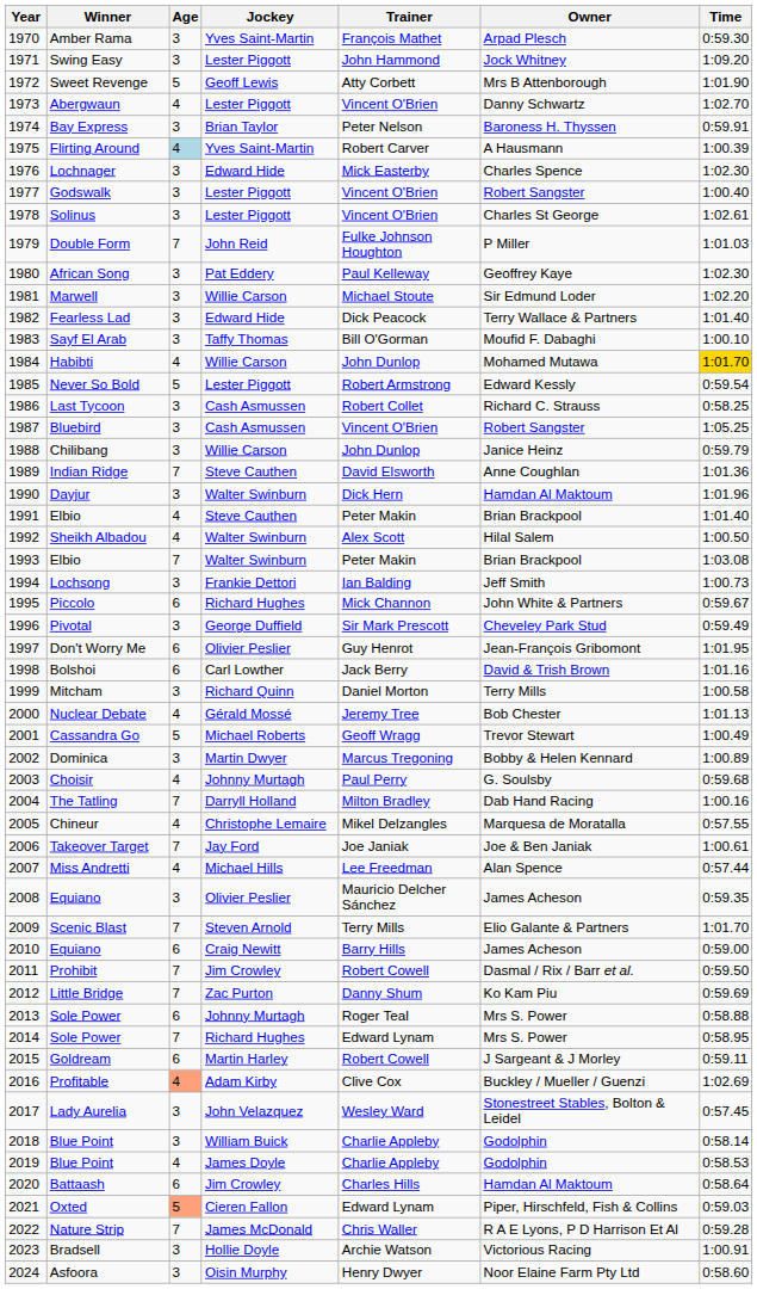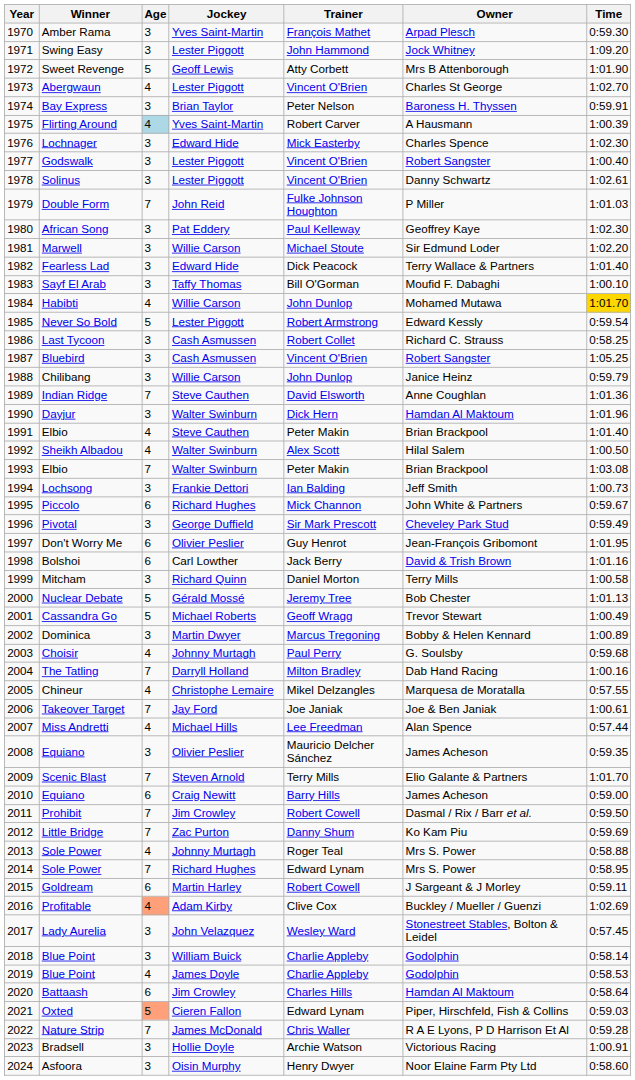 <table class="wikitable sortable" style="font-size:90%">
 <tr>
 <th width="36px">Year<br></th>
 <th width="120px">Winner<br></th>
 <th>Age<br></th>
 <th width="135px">Jockey<br></th>
 <th width="140px">Trainer<br></th>
 <th width="220px">Owner<br></th>
 <th>Time<br></th>
 </tr>
 <tr>
 <td>1970</td>
 <td>Amber Rama</td>
 <td>3</td>
 <td><a href='#'>Yves Saint-Martin</a></td>
 <td><a href='#'>François Mathet</a></td>
 <td><a href='#'>Arpad Plesch</a></td>
 <td>0:59.30</td>
 </tr>
 <tr>
 <td>1971</td>
 <td>Swing Easy</td>
 <td>3</td>
 <td><a href='#'>Lester Piggott</a></td>
 <td><a href='#'>John Hammond</a></td>
 <td><a href='#'>Jock Whitney</a></td>
 <td>1:09.20</td>
 </tr>
 <tr>
 <td>1972</td>
 <td>Sweet Revenge</td>
 <td>5</td>
 <td><a href='#'>Geoff Lewis</a></td>
 <td>Atty Corbett</td>
 <td>Mrs B Attenborough</td>
 <td>1:01.90</td>
 </tr>
 <tr>
 <td>1973</td>
 <td><a href='#'>Abergwaun</a></td>
 <td>4</td>
 <td><a href='#'>Lester Piggott</a></td>
 <td><a href='#'>Vincent O'Brien</a></td>
-<td>Danny Schwartz</td>
+<td>Charles St George</td>
 <td>1:02.70</td>
 </tr>
 <tr>
 <td>1974</td>
 <td><a href='#'>Bay Express</a></td>
 <td>3</td>
 <td><a href='#'>Brian Taylor</a></td>
 <td>Peter Nelson</td>
 <td><a href='#'>Baroness H. Thyssen</a></td>
 <td>0:59.91</td>
 </tr>
 <tr>
 <td>1975</td>
 <td><a href='#'>Flirting Around</a></td>
 <td style="background: lightblue;">4</td>
 <td><a href='#'>Yves Saint-Martin</a></td>
 <td>Robert Carver</td>
 <td>A Hausmann</td>
 <td>1:00.39</td>
 </tr>
 <tr>
 <td>1976</td>
 <td><a href='#'>Lochnager</a></td>
 <td>3</td>
 <td><a href='#'>Edward Hide</a></td>
 <td><a href='#'>Mick Easterby</a></td>
 <td>Charles Spence</td>
 <td>1:02.30</td>
 </tr>
 <tr>
 <td>1977</td>
 <td><a href='#'>Godswalk</a></td>
 <td>3</td>
 <td><a href='#'>Lester Piggott</a></td>
 <td><a href='#'>Vincent O'Brien</a></td>
 <td><a href='#'>Robert Sangster</a></td>
 <td>1:00.40</td>
 </tr>
 <tr>
 <td>1978</td>
 <td><a href='#'>Solinus</a></td>
 <td>3</td>
 <td><a href='#'>Lester Piggott</a></td>
 <td><a href='#'>Vincent O'Brien</a></td>
-<td>Charles St George</td>
+<td>Danny Schwartz</td>
 <td>1:02.61</td>
 </tr>
 <tr>
 <td>1979</td>
 <td><a href='#'>Double Form</a></td>
 <td>7</td>
 <td><a href='#'>John Reid</a></td>
 <td><a href='#'>Fulke Johnson Houghton</a></td>
 <td>P Miller</td>
 <td>1:01.03</td>
 </tr>
 <tr>
 <td>1980</td>
 <td><a href='#'>African Song</a></td>
 <td>3</td>
 <td><a href='#'>Pat Eddery</a></td>
 <td><a href='#'>Paul Kelleway</a></td>
 <td>Geoffrey Kaye</td>
 <td>1:02.30</td>
 </tr>
 <tr>
 <td>1981</td>
 <td><a href='#'>Marwell</a></td>
 <td>3</td>
 <td><a href='#'>Willie Carson</a></td>
 <td><a href='#'>Michael Stoute</a></td>
 <td>Sir Edmund Loder</td>
 <td>1:02.20</td>
 </tr>
 <tr>
 <td>1982</td>
 <td><a href='#'>Fearless Lad</a></td>
 <td>3</td>
 <td><a href='#'>Edward Hide</a></td>
 <td>Dick Peacock</td>
 <td>Terry Wallace & Partners</td>
 <td>1:01.40</td>
 </tr>
 <tr>
 <td>1983</td>
 <td><a href='#'>Sayf El Arab</a></td>
 <td>3</td>
 <td><a href='#'>Taffy Thomas</a></td>
 <td>Bill O'Gorman</td>
 <td>Moufid F. Dabaghi</td>
 <td>1:00.10</td>
 </tr>
 <tr>
 <td>1984</td>
 <td><a href='#'>Habibti</a></td>
 <td>4</td>
 <td><a href='#'>Willie Carson</a></td>
 <td><a href='#'>John Dunlop</a></td>
 <td>Mohamed Mutawa</td>
 <td style="background: gold;">1:01.70</td>
 </tr>
 <tr>
 <td>1985</td>
 <td><a href='#'>Never So Bold</a></td>
 <td>5</td>
 <td><a href='#'>Lester Piggott</a></td>
 <td><a href='#'>Robert Armstrong</a></td>
 <td>Edward Kessly</td>
 <td>0:59.54</td>
 </tr>
 <tr>
 <td>1986</td>
 <td><a href='#'>Last Tycoon</a></td>
 <td>3</td>
 <td><a href='#'>Cash Asmussen</a></td>
 <td><a href='#'>Robert Collet</a></td>
 <td>Richard C. Strauss</td>
 <td>0:58.25</td>
 </tr>
 <tr>
 <td>1987</td>
 <td><a href='#'>Bluebird</a></td>
 <td>3</td>
 <td><a href='#'>Cash Asmussen</a></td>
 <td><a href='#'>Vincent O'Brien</a></td>
 <td><a href='#'>Robert Sangster</a></td>
 <td>1:05.25</td>
 </tr>
 <tr>
 <td>1988</td>
 <td>Chilibang</td>
 <td>3</td>
 <td><a href='#'>Willie Carson</a></td>
 <td><a href='#'>John Dunlop</a></td>
 <td>Janice Heinz</td>
 <td>0:59.79</td>
 </tr>
 <tr>
 <td>1989</td>
 <td><a href='#'>Indian Ridge</a></td>
 <td>7</td>
 <td><a href='#'>Steve Cauthen</a></td>
 <td><a href='#'>David Elsworth</a></td>
 <td>Anne Coughlan</td>
 <td>1:01.36</td>
 </tr>
 <tr>
 <td>1990</td>
 <td><a href='#'>Dayjur</a></td>
 <td>3</td>
 <td><a href='#'>Walter Swinburn</a></td>
 <td><a href='#'>Dick Hern</a></td>
 <td><a href='#'>Hamdan Al Maktoum</a></td>
 <td>1:01.96</td>
 </tr>
 <tr>
 <td>1991</td>
 <td>Elbio</td>
 <td>4</td>
 <td><a href='#'>Steve Cauthen</a></td>
 <td>Peter Makin</td>
 <td>Brian Brackpool</td>
 <td>1:01.40</td>
 </tr>
 <tr>
 <td>1992</td>
 <td><a href='#'>Sheikh Albadou</a></td>
 <td>4</td>
 <td><a href='#'>Walter Swinburn</a></td>
 <td><a href='#'>Alex Scott</a></td>
 <td>Hilal Salem</td>
 <td>1:00.50</td>
 </tr>
 <tr>
 <td>1993</td>
 <td>Elbio</td>
 <td>7</td>
 <td><a href='#'>Walter Swinburn</a></td>
 <td>Peter Makin</td>
 <td>Brian Brackpool</td>
 <td>1:03.08</td>
 </tr>
 <tr>
 <td>1994</td>
 <td><a href='#'>Lochsong</a></td>
 <td>3</td>
 <td><a href='#'>Frankie Dettori</a></td>
 <td><a href='#'>Ian Balding</a></td>
 <td>Jeff Smith</td>
 <td>1:00.73</td>
 </tr>
 <tr>
 <td>1995</td>
 <td><a href='#'>Piccolo</a></td>
 <td>6</td>
 <td><a href='#'>Richard Hughes</a></td>
 <td><a href='#'>Mick Channon</a></td>
 <td>John White & Partners</td>
 <td>0:59.67</td>
 </tr>
 <tr>
 <td>1996</td>
 <td><a href='#'>Pivotal</a></td>
 <td>3</td>
 <td><a href='#'>George Duffield</a></td>
 <td><a href='#'>Sir Mark Prescott</a></td>
 <td><a href='#'>Cheveley Park Stud</a></td>
 <td>0:59.49</td>
 </tr>
 <tr>
 <td>1997</td>
 <td>Don't Worry Me</td>
 <td>6</td>
 <td><a href='#'>Olivier Peslier</a></td>
 <td>Guy Henrot</td>
 <td>Jean-François Gribomont</td>
 <td>1:01.95</td>
 </tr>
 <tr>
 <td>1998</td>
 <td>Bolshoi</td>
 <td>6</td>
 <td>Carl Lowther</td>
 <td>Jack Berry</td>
 <td><a href='#'>David & Trish Brown</a></td>
 <td>1:01.16</td>
 </tr>
 <tr>
 <td>1999</td>
 <td>Mitcham</td>
 <td>3</td>
 <td><a href='#'>Richard Quinn</a></td>
 <td>Daniel Morton</td>
 <td>Terry Mills</td>
 <td>1:00.58</td>
 </tr>
 <tr>
 <td>2000</td>
 <td><a href='#'>Nuclear Debate</a></td>
-<td>4</td>
+<td>5</td>
 <td><a href='#'>Gérald Mossé</a></td>
 <td><a href='#'>Jeremy Tree</a></td>
 <td>Bob Chester</td>
 <td>1:01.13</td>
 </tr>
 <tr>
 <td>2001</td>
 <td><a href='#'>Cassandra Go</a></td>
 <td>5</td>
 <td><a href='#'>Michael Roberts</a></td>
 <td><a href='#'>Geoff Wragg</a></td>
 <td>Trevor Stewart</td>
 <td>1:00.49</td>
 </tr>
 <tr>
 <td>2002</td>
 <td>Dominica</td>
 <td>3</td>
 <td><a href='#'>Martin Dwyer</a></td>
 <td><a href='#'>Marcus Tregoning</a></td>
 <td>Bobby & Helen Kennard</td>
 <td>1:00.89</td>
 </tr>
 <tr>
 <td>2003</td>
 <td><a href='#'>Choisir</a></td>
 <td>4</td>
 <td><a href='#'>Johnny Murtagh</a></td>
 <td><a href='#'>Paul Perry</a></td>
 <td>G. Soulsby</td>
 <td>0:59.68</td>
 </tr>
 <tr>
 <td>2004</td>
 <td><a href='#'>The Tatling</a></td>
 <td>7</td>
 <td><a href='#'>Darryll Holland</a></td>
 <td><a href='#'>Milton Bradley</a></td>
 <td>Dab Hand Racing</td>
 <td>1:00.16</td>
 </tr>
 <tr>
 <td>2005</td>
 <td>Chineur </td>
 <td>4</td>
 <td><a href='#'>Christophe Lemaire</a></td>
 <td>Mikel Delzangles</td>
 <td>Marquesa de Moratalla</td>
 <td>0:57.55</td>
 </tr>
 <tr>
 <td>2006</td>
 <td><a href='#'>Takeover Target</a></td>
 <td>7</td>
 <td><a href='#'>Jay Ford</a></td>
 <td>Joe Janiak</td>
 <td>Joe & Ben Janiak</td>
 <td>1:00.61</td>
 </tr>
 <tr>
 <td>2007</td>
 <td><a href='#'>Miss Andretti</a></td>
 <td>4</td>
 <td><a href='#'>Michael Hills</a></td>
 <td><a href='#'>Lee Freedman</a></td>
 <td>Alan Spence</td>
 <td>0:57.44</td>
 </tr>
 <tr>
 <td>2008</td>
 <td><a href='#'>Equiano</a></td>
 <td>3</td>
 <td><a href='#'>Olivier Peslier</a></td>
 <td>Mauricio Delcher Sánchez</td>
 <td>James Acheson</td>
 <td>0:59.35</td>
 </tr>
 <tr>
 <td>2009</td>
 <td><a href='#'>Scenic Blast</a></td>
 <td>7</td>
 <td><a href='#'>Steven Arnold</a></td>
 <td>Terry Mills</td>
 <td>Elio Galante & Partners</td>
 <td>1:01.70</td>
 </tr>
 <tr>
 <td>2010</td>
 <td><a href='#'>Equiano</a></td>
 <td>6</td>
 <td><a href='#'>Craig Newitt</a></td>
 <td><a href='#'>Barry Hills</a></td>
 <td>James Acheson</td>
 <td>0:59.00</td>
 </tr>
 <tr>
 <td>2011</td>
 <td><a href='#'>Prohibit</a></td>
 <td>7</td>
 <td><a href='#'>Jim Crowley</a></td>
 <td><a href='#'>Robert Cowell</a></td>
 <td>Dasmal / Rix / Barr <em>et al.</em> </td>
 <td>0:59.50</td>
 </tr>
 <tr>
 <td>2012</td>
 <td><a href='#'>Little Bridge</a></td>
 <td>7</td>
 <td><a href='#'>Zac Purton</a></td>
 <td><a href='#'>Danny Shum</a></td>
 <td>Ko Kam Piu</td>
 <td>0:59.69</td>
 </tr>
 <tr>
 <td>2013</td>
 <td><a href='#'>Sole Power</a></td>
-<td>6</td>
+<td>4</td>
 <td><a href='#'>Johnny Murtagh</a></td>
 <td>Roger Teal</td>
 <td>Mrs S. Power</td>
 <td>0:58.88</td>
 </tr>
 <tr>
 <td>2014</td>
 <td><a href='#'>Sole Power</a></td>
 <td>7</td>
 <td><a href='#'>Richard Hughes</a></td>
 <td>Edward Lynam</td>
 <td>Mrs S. Power</td>
 <td>0:58.95</td>
 </tr>
 <tr>
 <td>2015</td>
 <td><a href='#'>Goldream</a></td>
 <td>6</td>
 <td><a href='#'>Martin Harley</a></td>
 <td><a href='#'>Robert Cowell</a></td>
 <td>J Sargeant & J Morley</td>
 <td>0:59.11</td>
 </tr>
 <tr>
 <td>2016</td>
 <td><a href='#'>Profitable</a></td>
 <td style="background: lightsalmon;">4</td>
 <td><a href='#'>Adam Kirby</a></td>
 <td>Clive Cox</td>
 <td>Buckley / Mueller / Guenzi </td>
 <td>1:02.69</td>
 </tr>
 <tr>
 <td>2017</td>
 <td><a href='#'>Lady Aurelia</a></td>
 <td>3</td>
 <td><a href='#'>John Velazquez</a></td>
 <td><a href='#'>Wesley Ward</a></td>
 <td><a href='#'>Stonestreet Stables</a>, Bolton & Leidel  </td>
 <td>0:57.45</td>
 </tr>
 <tr>
 <td>2018</td>
 <td><a href='#'>Blue Point</a></td>
 <td>3</td>
 <td><a href='#'>William Buick</a></td>
 <td><a href='#'>Charlie Appleby</a></td>
 <td><a href='#'>Godolphin</a></td>
 <td>0:58.14</td>
 </tr>
 <tr>
 <td>2019</td>
 <td><a href='#'>Blue Point</a></td>
 <td>4</td>
 <td><a href='#'>James Doyle</a></td>
 <td><a href='#'>Charlie Appleby</a></td>
 <td><a href='#'>Godolphin</a></td>
 <td>0:58.53</td>
 </tr>
 <tr>
 <td>2020</td>
 <td><a href='#'>Battaash</a></td>
 <td>6</td>
 <td><a href='#'>Jim Crowley</a></td>
 <td><a href='#'>Charles Hills</a></td>
 <td><a href='#'>Hamdan Al Maktoum</a></td>
 <td>0:58.64</td>
 </tr>
 <tr>
 <td>2021</td>
 <td><a href='#'>Oxted</a></td>
 <td style="background: lightsalmon;">5</td>
 <td><a href='#'>Cieren Fallon</a></td>
 <td>Edward Lynam</td>
 <td>Piper, Hirschfeld, Fish & Collins</td>
 <td>0:59.03</td>
 </tr>
 <tr>
 <td>2022</td>
 <td><a href='#'>Nature Strip</a></td>
 <td>7</td>
 <td><a href='#'>James McDonald</a></td>
 <td><a href='#'>Chris Waller</a></td>
 <td>R A E Lyons, P D Harrison Et Al</td>
 <td>0:59.28</td>
 </tr>
 <tr>
 <td>2023</td>
 <td>Bradsell</td>
 <td>3</td>
 <td><a href='#'>Hollie Doyle</a></td>
 <td>Archie Watson</td>
 <td>Victorious Racing</td>
 <td>1:00.91</td>
 </tr>
 <tr>
 <td>2024</td>
 <td>Asfoora</td>
 <td>3</td>
 <td><a href='#'>Oisin Murphy</a></td>
 <td>Henry Dwyer</td>
 <td>Noor Elaine Farm Pty Ltd</td>
 <td>0:58.60</td>
 </tr>
 </table>
